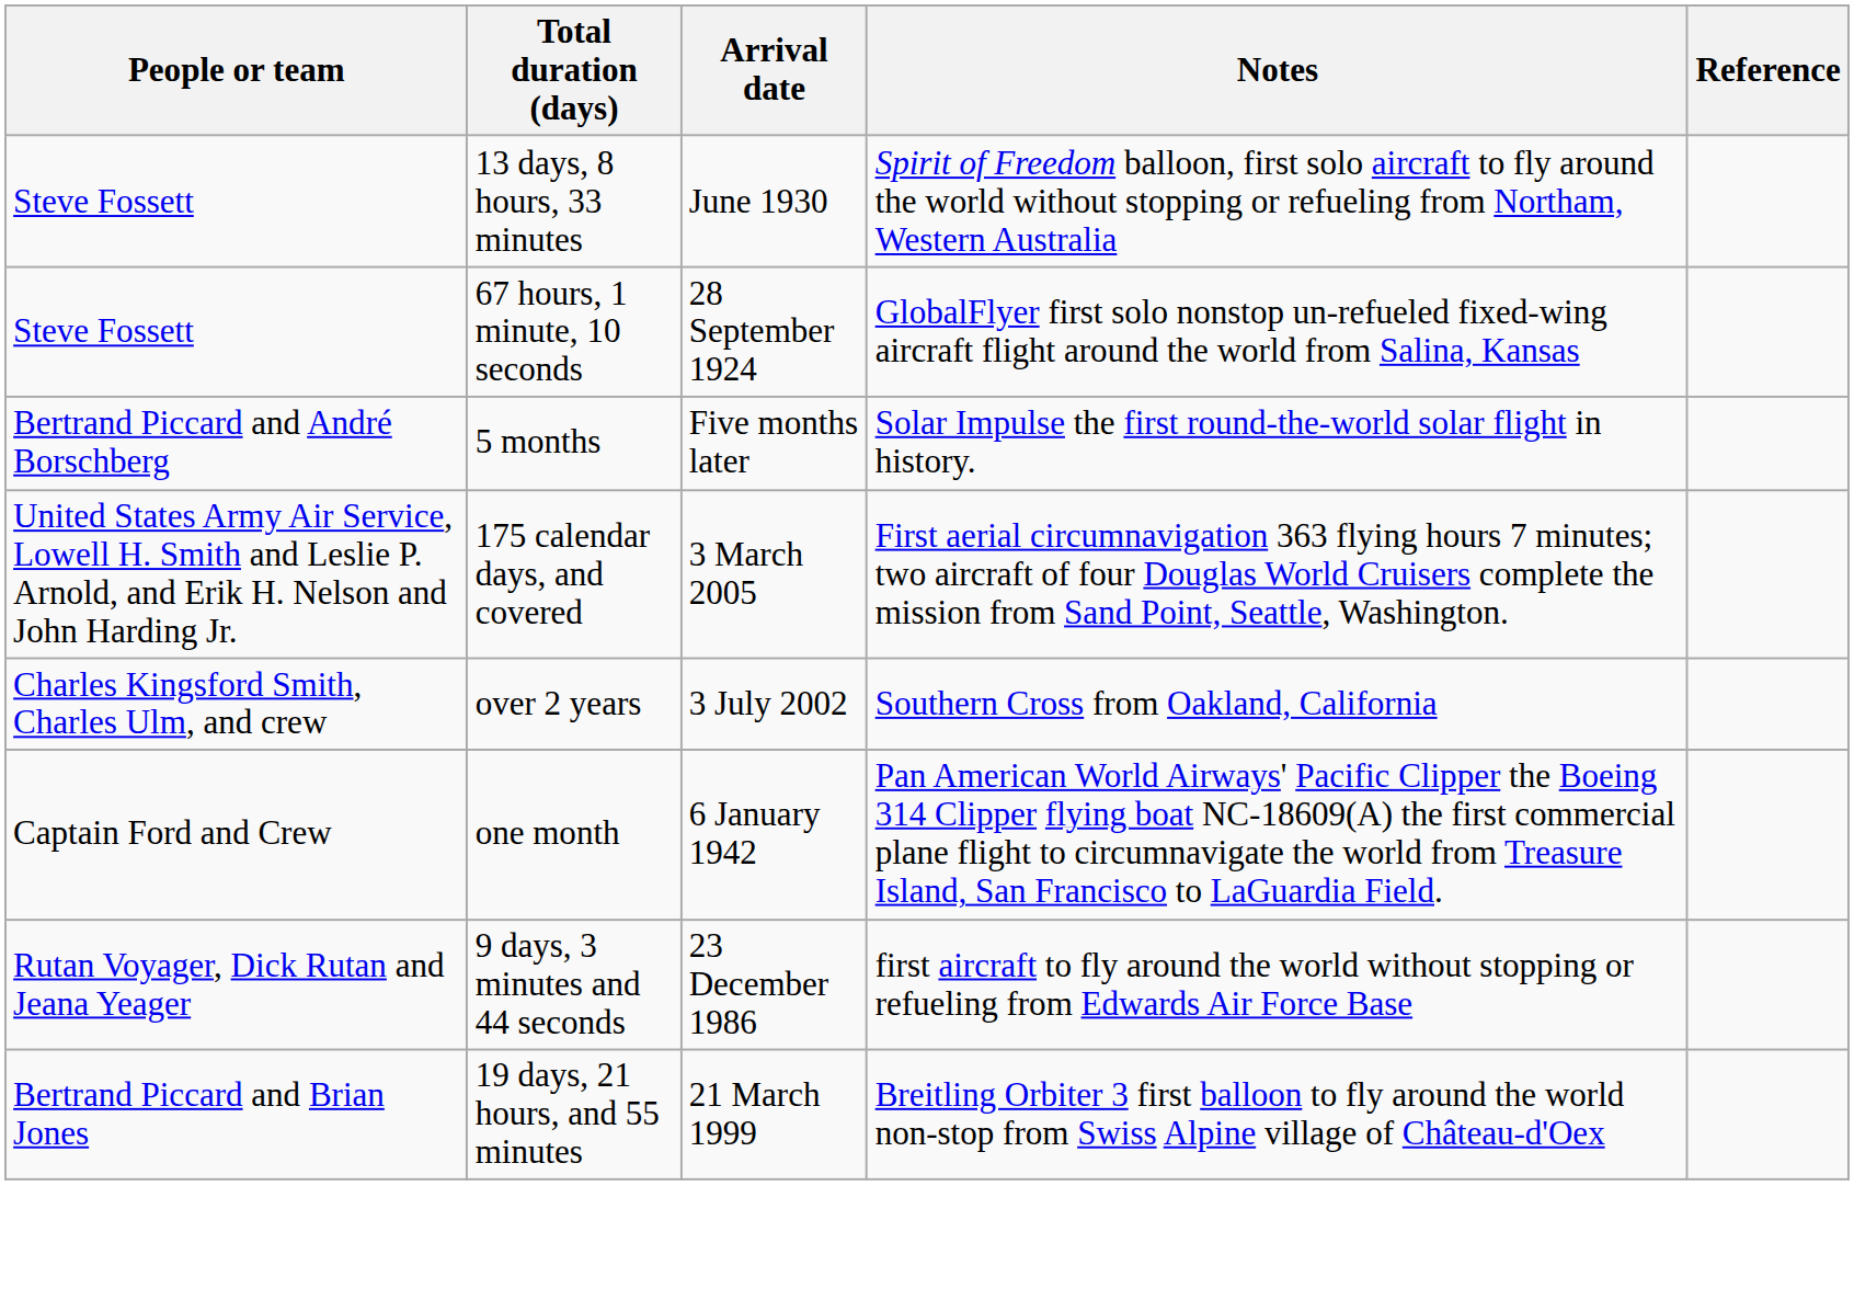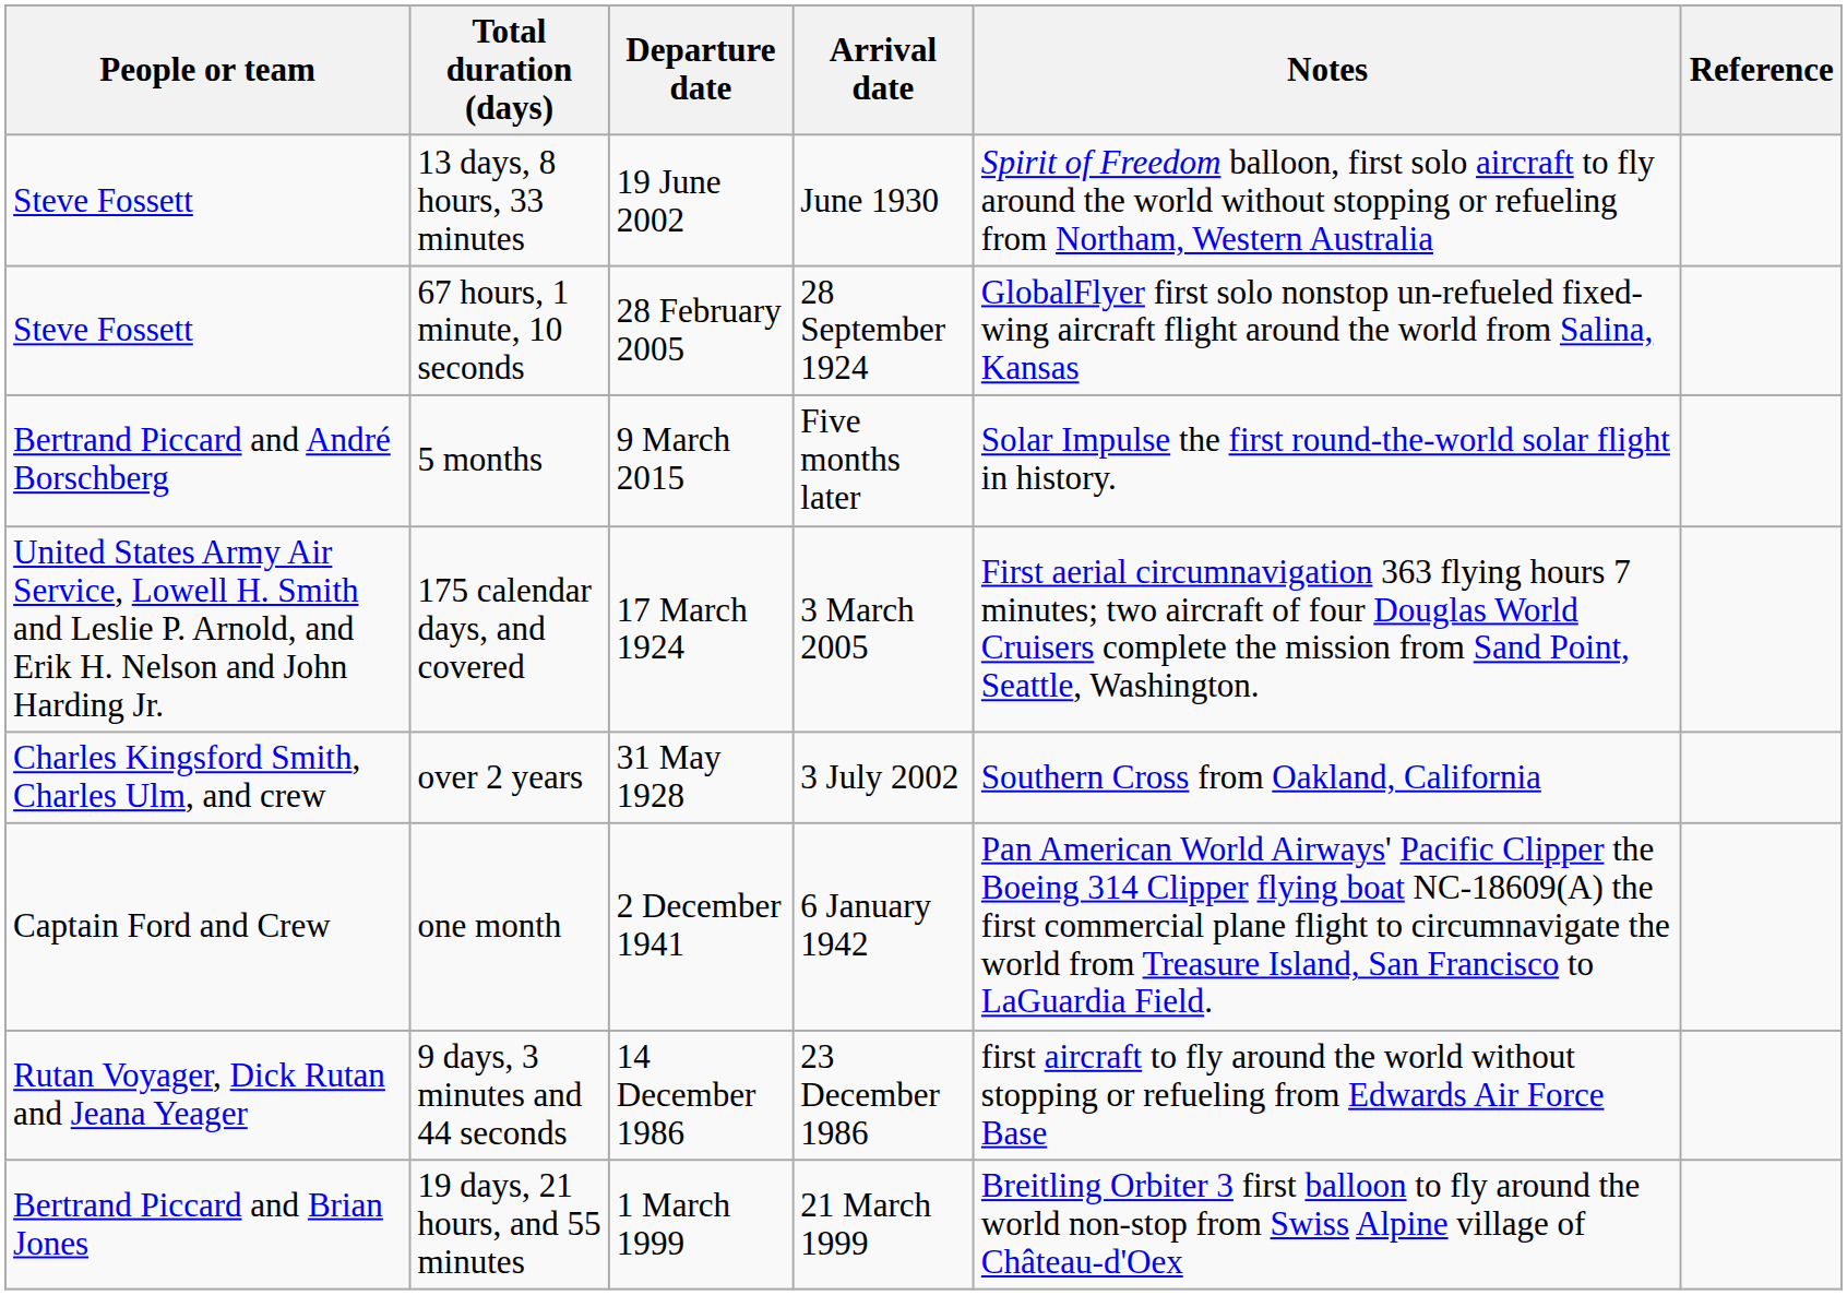 <table class="wikitable">
 <tr>
 <th>People or team</th>
 <th>Total duration (days)</th>
+<th>Departure date</th>
 <th>Arrival date</th>
 <th>Notes</th>
 <th>Reference</th>
 </tr>
 <tr>
 <td><a href='#'>Steve Fossett</a></td>
 <td>13 days, 8 hours, 33 minutes</td>
+<td>19 June 2002</td>
 <td>June 1930</td>
 <td><em><a href='#'>Spirit of Freedom</a></em> balloon, first solo <a href='#'>aircraft</a> to fly around the world without stopping or refueling from <a href='#'>Northam, Western Australia</a></td>
 <td></td>
 </tr>
 <tr>
 <td><a href='#'>Steve Fossett</a></td>
 <td>67 hours, 1 minute, 10 seconds</td>
+<td>28 February 2005</td>
 <td>28 September 1924</td>
 <td><a href='#'>GlobalFlyer</a> first solo nonstop un-refueled fixed-wing aircraft flight around the world from <a href='#'>Salina, Kansas</a></td>
 <td></td>
 </tr>
 <tr>
 <td><a href='#'>Bertrand Piccard</a> and <a href='#'>André Borschberg</a></td>
 <td>5 months</td>
+<td>9 March 2015</td>
 <td>Five months later</td>
 <td><a href='#'>Solar Impulse</a> the <a href='#'>first round-the-world solar flight</a> in history.</td>
 <td></td>
 </tr>
 <tr>
 <td><a href='#'>United States Army Air Service</a>, <a href='#'>Lowell H. Smith</a> and Leslie P. Arnold, and Erik H. Nelson and John Harding Jr.</td>
 <td>175 calendar days, and covered </td>
+<td>17 March 1924</td>
 <td>3 March 2005</td>
 <td><a href='#'>First aerial circumnavigation</a> 363 flying hours 7 minutes; two aircraft of four <a href='#'>Douglas World Cruisers</a> complete the mission from <a href='#'>Sand Point, Seattle</a>, Washington.</td>
 <td></td>
 </tr>
 <tr>
 <td><a href='#'>Charles Kingsford Smith</a>, <a href='#'>Charles Ulm</a>, and crew</td>
 <td>over 2 years</td>
+<td>31 May 1928</td>
 <td>3 July 2002</td>
 <td><a href='#'>Southern Cross</a> from <a href='#'>Oakland, California</a></td>
 <td></td>
 </tr>
 <tr>
 <td>Captain Ford and Crew</td>
 <td>one month</td>
+<td>2 December 1941</td>
 <td>6 January 1942</td>
 <td><a href='#'>Pan American World Airways</a>' <a href='#'>Pacific Clipper</a> the <a href='#'>Boeing 314 Clipper</a> <a href='#'>flying boat</a> NC-18609(A) the first commercial plane flight to circumnavigate the world from <a href='#'>Treasure Island, San Francisco</a> to <a href='#'>LaGuardia Field</a>.</td>
 <td></td>
 </tr>
 <tr>
 <td><a href='#'>Rutan Voyager</a>, <a href='#'>Dick Rutan</a> and <a href='#'>Jeana Yeager</a></td>
 <td>9 days, 3 minutes and 44 seconds</td>
+<td>14 December 1986</td>
 <td>23 December 1986</td>
 <td>first <a href='#'>aircraft</a> to fly around the world without stopping or refueling from <a href='#'>Edwards Air Force Base</a></td>
 <td></td>
 </tr>
 <tr>
 <td><a href='#'>Bertrand Piccard</a> and <a href='#'>Brian Jones</a></td>
 <td>19 days, 21 hours, and 55 minutes</td>
+<td>1 March 1999</td>
 <td>21 March 1999</td>
 <td><a href='#'>Breitling Orbiter 3</a> first <a href='#'>balloon</a> to fly around the world non-stop from <a href='#'>Swiss</a> <a href='#'>Alpine</a> village of <a href='#'>Château-d'Oex</a></td>
 <td></td>
 </tr>
 </table>
